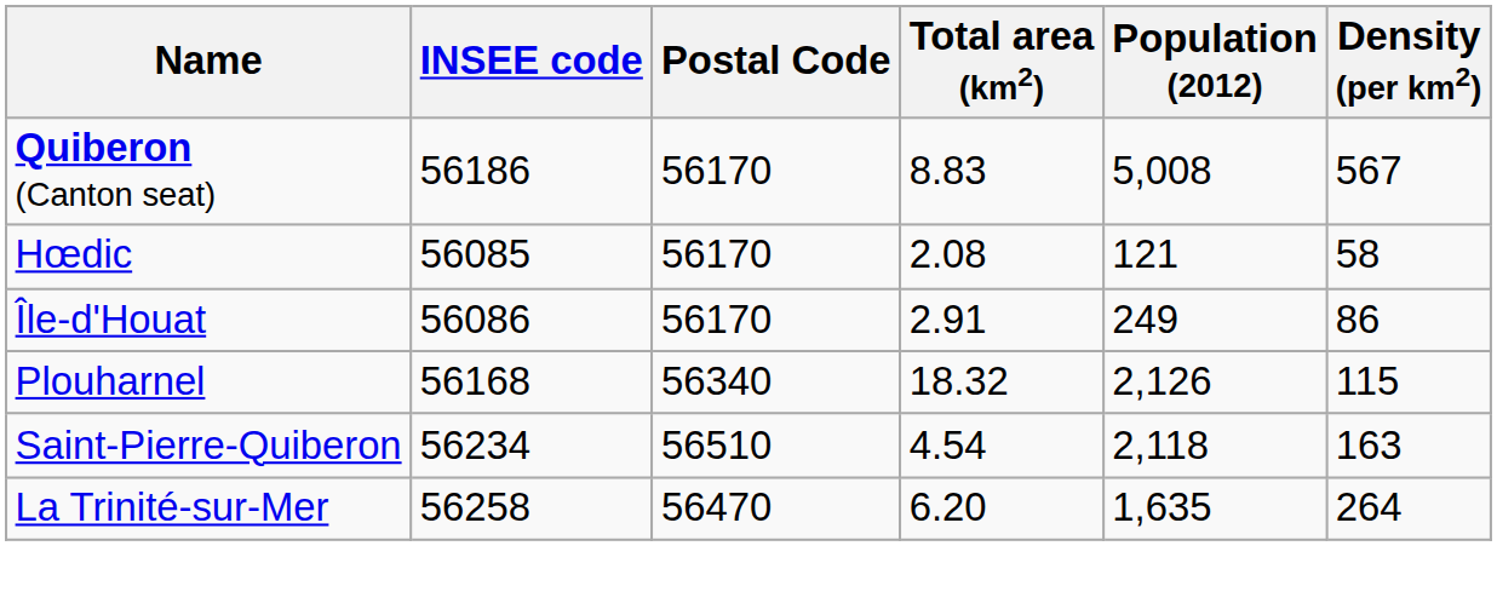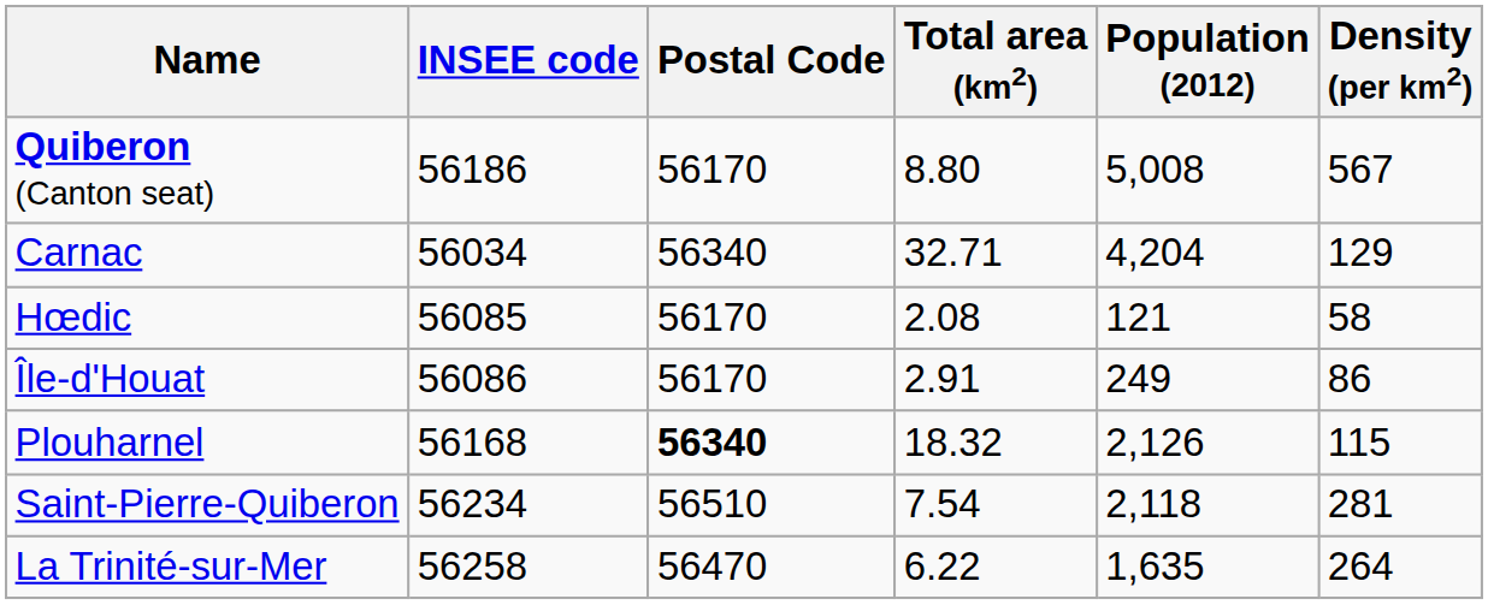 <table class="wikitable">
 <tr>
 <th>Name</th>
 <th><a href='#'>INSEE code</a></th>
 <th>Postal Code</th>
 <th>Total area<br><small>(km<sup>2</sup>)</small></th>
 <th>Population<br><small>(2012)</small></th>
 <th>Density<br><small>(per km<sup>2</sup>)</small></th>
 </tr>
 <tr>
 <td><strong><a href='#'>Quiberon</a></strong><br><small>(Canton seat)</small></td>
 <td>56186</td>
 <td>56170</td>
-<td>8.83</td>
+<td>8.80</td>
 <td>5,008</td>
 <td>567</td>
+</tr>
+<tr>
+<td><a href='#'>Carnac</a></td>
+<td>56034</td>
+<td>56340</td>
+<td>32.71</td>
+<td>4,204</td>
+<td>129</td>
 </tr>
 <tr>
 <td><a href='#'>Hœdic</a></td>
 <td>56085</td>
 <td>56170</td>
 <td>2.08</td>
 <td>121</td>
 <td>58</td>
 </tr>
 <tr>
 <td><a href='#'>Île-d'Houat</a></td>
 <td>56086</td>
 <td>56170</td>
 <td>2.91</td>
 <td>249</td>
 <td>86</td>
 </tr>
 <tr>
 <td><a href='#'>Plouharnel</a></td>
 <td>56168</td>
-<td>56340</td>
+<td><strong>56340</strong></td>
 <td>18.32</td>
 <td>2,126</td>
 <td>115</td>
 </tr>
 <tr>
 <td><a href='#'>Saint-Pierre-Quiberon</a></td>
 <td>56234</td>
 <td>56510</td>
-<td>4.54</td>
+<td>7.54</td>
 <td>2,118</td>
-<td>163</td>
+<td>281</td>
 </tr>
 <tr>
 <td><a href='#'>La Trinité-sur-Mer</a></td>
 <td>56258</td>
 <td>56470</td>
-<td>6.20</td>
+<td>6.22</td>
 <td>1,635</td>
 <td>264</td>
 </tr>
 </table>
